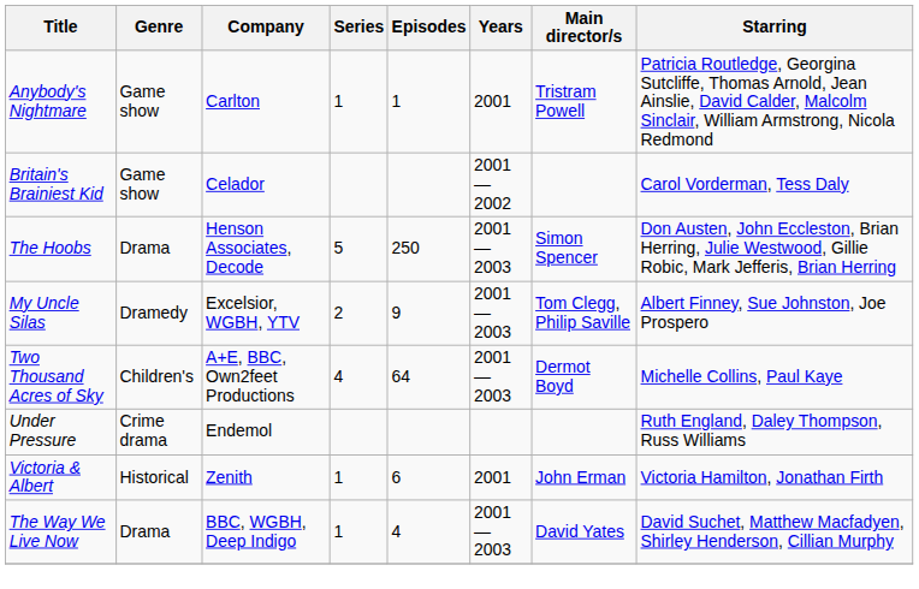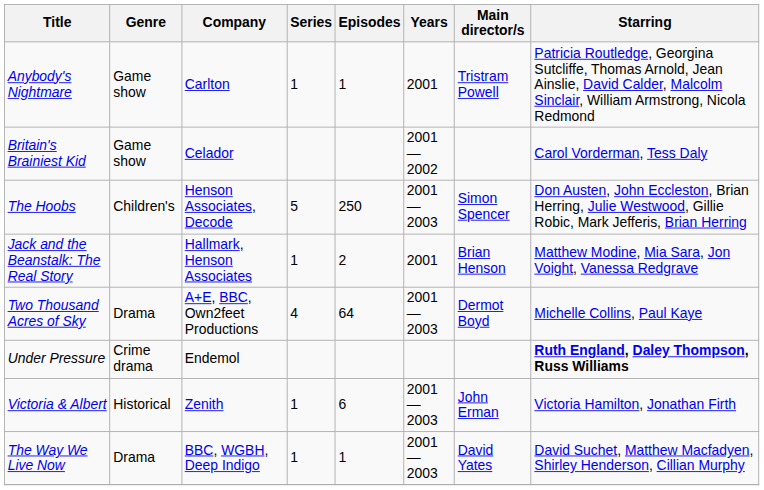 <table class="wikitable unsortable">
 <tr>
 <th>Title</th>
 <th>Genre</th>
 <th>Company</th>
 <th>Series</th>
 <th>Episodes</th>
 <th>Years</th>
 <th>Main director/s</th>
 <th>Starring</th>
 </tr>
 <tr>
 <td><em><a href='#'>Anybody's Nightmare</a></em></td>
 <td>Game show</td>
 <td><a href='#'>Carlton</a></td>
 <td>1</td>
 <td>1</td>
 <td>2001</td>
 <td><a href='#'>Tristram Powell</a></td>
 <td><a href='#'>Patricia Routledge</a>, Georgina Sutcliffe, Thomas Arnold, Jean Ainslie, <a href='#'>David Calder</a>, <a href='#'>Malcolm Sinclair</a>, William Armstrong, Nicola Redmond</td>
 </tr>
 <tr>
 <td><em><a href='#'>Britain's Brainiest Kid</a></em></td>
 <td>Game show</td>
 <td><a href='#'>Celador</a></td>
 <td></td>
 <td></td>
 <td>2001—2002</td>
 <td></td>
 <td><a href='#'>Carol Vorderman</a>, <a href='#'>Tess Daly</a></td>
 </tr>
 <tr>
 <td><em><a href='#'>The Hoobs</a></em></td>
-<td>Drama</td>
+<td>Children's</td>
 <td><a href='#'>Henson Associates</a>, <a href='#'>Decode</a></td>
 <td>5</td>
 <td>250</td>
 <td>2001—2003</td>
 <td><a href='#'>Simon Spencer</a></td>
 <td><a href='#'>Don Austen</a>, <a href='#'>John Eccleston</a>, Brian Herring, <a href='#'>Julie Westwood</a>, Gillie Robic, Mark Jefferis, <a href='#'>Brian Herring</a></td>
 </tr>
 <tr>
-<td><em><a href='#'>My Uncle Silas</a></em></td>
-<td>Dramedy</td>
-<td>Excelsior, <a href='#'>WGBH</a>, <a href='#'>YTV</a></td>
+<td><em><a href='#'>Jack and the Beanstalk: The Real Story</a></em></td>
+<td></td>
+<td><a href='#'>Hallmark</a>, <a href='#'>Henson Associates</a></td>
+<td>1</td>
 <td>2</td>
-<td>9</td>
-<td>2001—2003</td>
-<td><a href='#'>Tom Clegg</a>, <a href='#'>Philip Saville</a></td>
-<td><a href='#'>Albert Finney</a>, <a href='#'>Sue Johnston</a>, Joe Prospero</td>
+<td>2001</td>
+<td><a href='#'>Brian Henson</a></td>
+<td><a href='#'>Matthew Modine</a>, <a href='#'>Mia Sara</a>, <a href='#'>Jon Voight</a>, <a href='#'>Vanessa Redgrave</a></td>
 </tr>
 <tr>
 <td><em><a href='#'>Two Thousand Acres of Sky</a></em></td>
-<td>Children's</td>
+<td>Drama</td>
 <td><a href='#'>A+E</a>, <a href='#'>BBC</a>, Own2feet Productions</td>
 <td>4</td>
 <td>64</td>
 <td>2001—2003</td>
 <td><a href='#'>Dermot Boyd</a></td>
 <td><a href='#'>Michelle Collins</a>, <a href='#'>Paul Kaye</a></td>
 </tr>
 <tr>
 <td><em>Under Pressure</em></td>
 <td>Crime drama</td>
 <td>Endemol</td>
 <td></td>
 <td></td>
 <td></td>
 <td></td>
-<td><a href='#'>Ruth England</a>, <a href='#'>Daley Thompson</a>, Russ Williams</td>
+<td><strong><a href='#'>Ruth England</a>, <a href='#'>Daley Thompson</a>, Russ Williams</strong></td>
 </tr>
 <tr>
 <td><em><a href='#'>Victoria & Albert</a></em></td>
 <td>Historical</td>
 <td><a href='#'>Zenith</a></td>
 <td>1</td>
 <td>6</td>
-<td>2001</td>
+<td>2001—2003</td>
 <td><a href='#'>John Erman</a></td>
 <td><a href='#'>Victoria Hamilton</a>, <a href='#'>Jonathan Firth</a></td>
 </tr>
 <tr>
 <td><em><a href='#'>The Way We Live Now</a></em></td>
 <td>Drama</td>
 <td><a href='#'>BBC</a>, <a href='#'>WGBH</a>, <a href='#'>Deep Indigo</a></td>
 <td>1</td>
-<td>4</td>
+<td>1</td>
 <td>2001—2003</td>
 <td><a href='#'>David Yates</a></td>
 <td><a href='#'>David Suchet</a>, <a href='#'>Matthew Macfadyen</a>, <a href='#'>Shirley Henderson</a>, <a href='#'>Cillian Murphy</a></td>
 </tr>
 <tr>
 </tr>
 </table>
